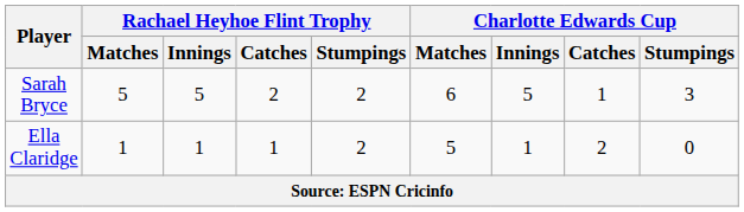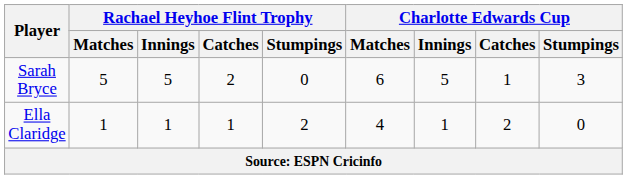 <table class="wikitable" style="text-align:center; width:55%;">
 <tr>
 <th rowspan=2>Player</th>
 <th colspan=4><a href='#'>Rachael Heyhoe Flint Trophy</a></th>
 <th colspan=4><a href='#'>Charlotte Edwards Cup</a></th>
 </tr>
 <tr>
 <th>Matches</th>
 <th>Innings</th>
 <th>Catches</th>
 <th>Stumpings</th>
 <th>Matches</th>
 <th>Innings</th>
 <th>Catches</th>
 <th>Stumpings</th>
 </tr>
 <tr>
 <td><a href='#'>Sarah Bryce</a></td>
 <td>5</td>
 <td>5</td>
 <td>2</td>
-<td>2</td>
+<td>0</td>
 <td>6</td>
 <td>5</td>
 <td>1</td>
 <td>3</td>
 </tr>
 <tr>
 <td><a href='#'>Ella Claridge</a></td>
 <td>1</td>
 <td>1</td>
 <td>1</td>
 <td>2</td>
-<td>5</td>
+<td>4</td>
 <td>1</td>
 <td>2</td>
 <td>0</td>
 </tr>
 <tr>
 <th colspan="9"><small>Source: ESPN Cricinfo</small></th>
 </tr>
 </table>
